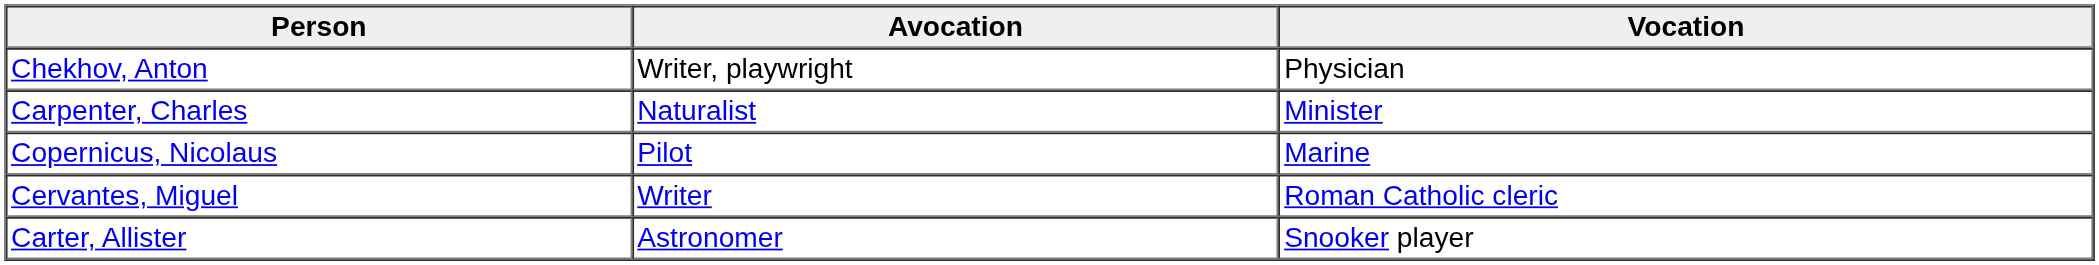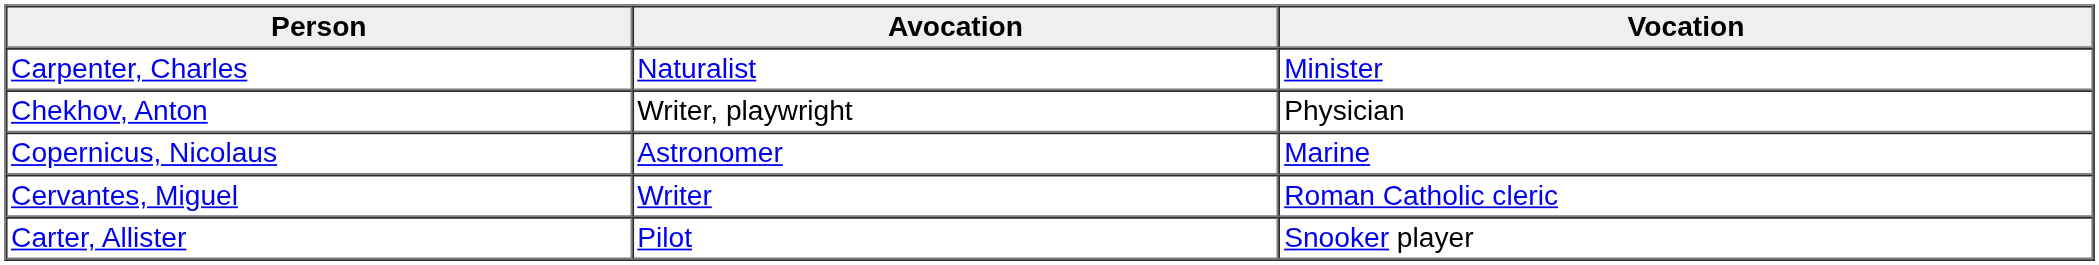 <table border=1 cellpadding=2 cellspacing=0 width=75%>
 <tr style="background:#efefef">
 <th width=30%>Person</th>
 <th>Avocation</th>
 <th>Vocation</th>
 </tr>
 <tr>
+<td><a href='#'>Carpenter, Charles</a></td>
+<td><a href='#'>Naturalist</a></td>
+<td><a href='#'>Minister</a></td>
+</tr>
+<tr>
 <td><a href='#'>Chekhov, Anton</a></td>
 <td>Writer, playwright</td>
 <td>Physician</td>
 </tr>
 <tr>
-<td><a href='#'>Carpenter, Charles</a></td>
-<td><a href='#'>Naturalist</a></td>
-<td><a href='#'>Minister</a></td>
-</tr>
-<tr>
 <td><a href='#'>Copernicus, Nicolaus</a></td>
-<td><a href='#'>Pilot</a></td>
+<td><a href='#'>Astronomer</a></td>
 <td><a href='#'>Marine</a></td>
 </tr>
 <tr>
 <td><a href='#'>Cervantes, Miguel</a></td>
 <td><a href='#'>Writer</a></td>
 <td><a href='#'>Roman Catholic cleric</a></td>
 </tr>
 <tr>
 <td><a href='#'>Carter, Allister</a></td>
-<td><a href='#'>Astronomer</a></td>
+<td><a href='#'>Pilot</a></td>
 <td><a href='#'>Snooker</a> player</td>
 </tr>
 </table>
